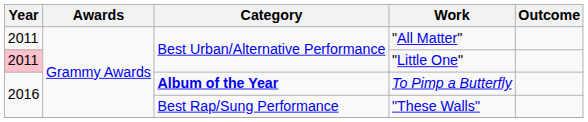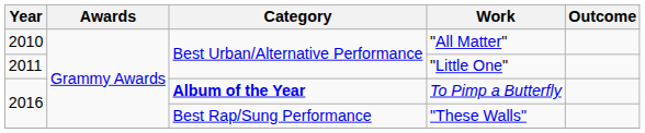 <table class="wikitable Sortable">
 <tr>
 <th>Year</th>
 <th>Awards</th>
 <th>Category</th>
 <th>Work</th>
 <th>Outcome</th>
 </tr>
 <tr>
-<td>2011</td>
+<td>2010</td>
 <td rowspan="4"><a href='#'>Grammy Awards</a></td>
 <td rowspan="2"><a href='#'>Best Urban/Alternative Performance</a></td>
 <td>"<a href='#'>All Matter</a>"</td>
 <td></td>
 </tr>
 <tr>
-<td style="background: pink;">2011</td>
+<td>2011</td>
 <td>"<a href='#'>Little One</a>"</td>
 <td></td>
 </tr>
 <tr>
 <td rowspan="2">2016</td>
 <td><strong><a href='#'>Album of the Year</a></strong></td>
 <td><em><a href='#'>To Pimp a Butterfly</a></em></td>
 <td></td>
 </tr>
 <tr>
 <td><a href='#'>Best Rap/Sung Performance</a></td>
 <td><a href='#'>"These Walls"</a></td>
 <td></td>
 </tr>
 <tr>
 </tr>
 </table>
